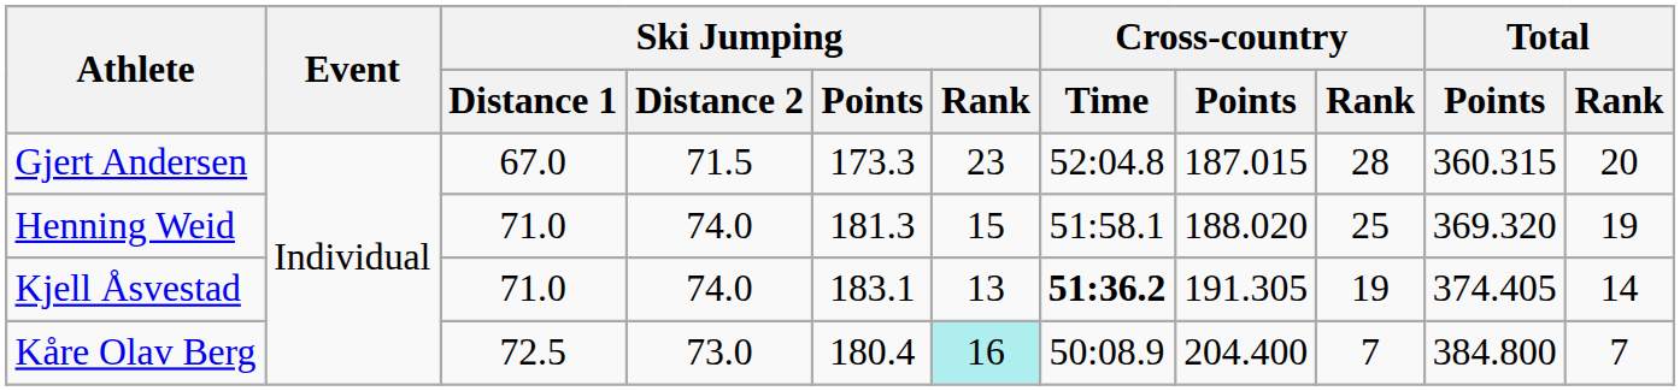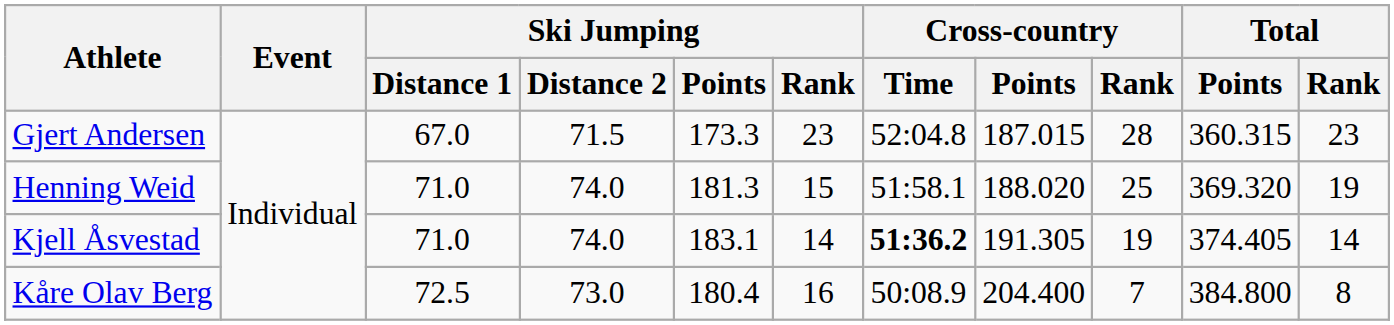 <table class="wikitable" style="font-size:90%">
 <tr>
 <th rowspan="2">Athlete</th>
 <th rowspan="2">Event</th>
 <th colspan="4">Ski Jumping</th>
 <th colspan="3">Cross-country</th>
 <th colspan="2">Total</th>
 </tr>
 <tr>
 <th>Distance 1</th>
 <th>Distance 2</th>
 <th>Points</th>
 <th>Rank</th>
 <th>Time</th>
 <th>Points</th>
 <th>Rank</th>
 <th>Points</th>
 <th>Rank</th>
 </tr>
 <tr>
 <td><a href='#'>Gjert Andersen</a></td>
 <td rowspan="4">Individual</td>
 <td align="center">67.0</td>
 <td align="center">71.5</td>
 <td align="center">173.3</td>
 <td align="center">23</td>
 <td align="center">52:04.8</td>
 <td align="center">187.015</td>
 <td align="center">28</td>
 <td align="center">360.315</td>
-<td align="center">20</td>
+<td align="center">23</td>
 </tr>
 <tr>
 <td><a href='#'>Henning Weid</a></td>
 <td align="center">71.0</td>
 <td align="center">74.0</td>
 <td align="center">181.3</td>
 <td align="center">15</td>
 <td align="center">51:58.1</td>
 <td align="center">188.020</td>
 <td align="center">25</td>
 <td align="center">369.320</td>
 <td align="center">19</td>
 </tr>
 <tr>
 <td><a href='#'>Kjell Åsvestad</a></td>
 <td align="center">71.0</td>
 <td align="center">74.0</td>
 <td align="center">183.1</td>
-<td align="center">13</td>
+<td align="center">14</td>
 <td align="center"><strong>51:36.2</strong></td>
 <td align="center">191.305</td>
 <td align="center">19</td>
 <td align="center">374.405</td>
 <td align="center">14</td>
 </tr>
 <tr>
 <td><a href='#'>Kåre Olav Berg</a></td>
 <td align="center">72.5</td>
 <td align="center">73.0</td>
 <td align="center">180.4</td>
-<td align="center" style="background: paleturquoise;">16</td>
+<td align="center">16</td>
 <td align="center">50:08.9</td>
 <td align="center">204.400</td>
 <td align="center">7</td>
 <td align="center">384.800</td>
-<td align="center">7</td>
+<td align="center">8</td>
 </tr>
 </table>
